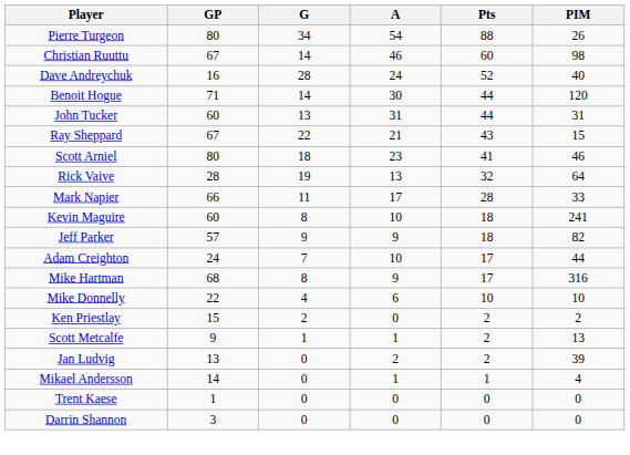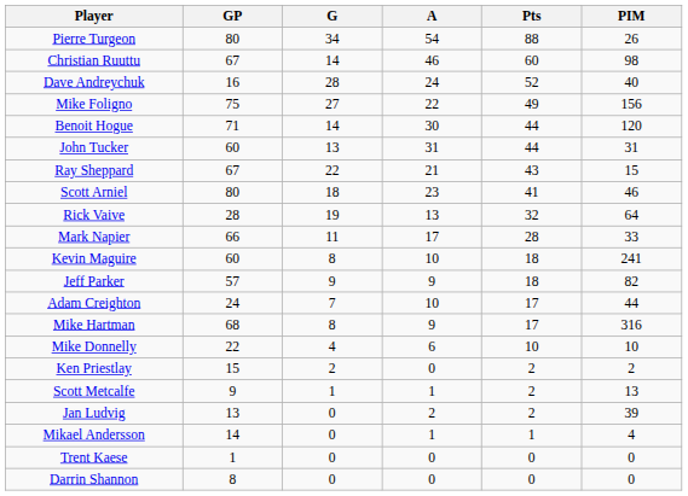 <table class="wikitable sortable">
 <tr>
 <th bgcolor="#DDDDFF" width="16%">Player</th>
 <th bgcolor="#DDDDFF" width="9%">GP</th>
 <th bgcolor="#DDDDFF" width="9%">G</th>
 <th bgcolor="#DDDDFF" width="9%">A</th>
 <th bgcolor="#DDDDFF" width="9%">Pts</th>
 <th bgcolor="#DDDDFF" width="9%">PIM</th>
 </tr>
 <tr align="center">
 <td><a href='#'>Pierre Turgeon</a></td>
 <td>80</td>
 <td>34</td>
 <td>54</td>
 <td>88</td>
 <td>26</td>
 </tr>
 <tr align="center">
 <td><a href='#'>Christian Ruuttu</a></td>
 <td>67</td>
 <td>14</td>
 <td>46</td>
 <td>60</td>
 <td>98</td>
 </tr>
 <tr align="center">
 <td><a href='#'>Dave Andreychuk</a></td>
 <td>16</td>
 <td>28</td>
 <td>24</td>
 <td>52</td>
 <td>40</td>
+</tr>
+<tr align="center">
+<td><a href='#'>Mike Foligno</a></td>
+<td>75</td>
+<td>27</td>
+<td>22</td>
+<td>49</td>
+<td>156</td>
 </tr>
 <tr align="center">
 <td><a href='#'>Benoit Hogue</a></td>
 <td>71</td>
 <td>14</td>
 <td>30</td>
 <td>44</td>
 <td>120</td>
 </tr>
 <tr align="center">
 <td><a href='#'>John Tucker</a></td>
 <td>60</td>
 <td>13</td>
 <td>31</td>
 <td>44</td>
 <td>31</td>
 </tr>
 <tr align="center">
 <td><a href='#'>Ray Sheppard</a></td>
 <td>67</td>
 <td>22</td>
 <td>21</td>
 <td>43</td>
 <td>15</td>
 </tr>
 <tr align="center">
 <td><a href='#'>Scott Arniel</a></td>
 <td>80</td>
 <td>18</td>
 <td>23</td>
 <td>41</td>
 <td>46</td>
 </tr>
 <tr align="center">
 <td><a href='#'>Rick Vaive</a></td>
 <td>28</td>
 <td>19</td>
 <td>13</td>
 <td>32</td>
 <td>64</td>
 </tr>
 <tr align="center">
 <td><a href='#'>Mark Napier</a></td>
 <td>66</td>
 <td>11</td>
 <td>17</td>
 <td>28</td>
 <td>33</td>
 </tr>
 <tr align="center">
 <td><a href='#'>Kevin Maguire</a></td>
 <td>60</td>
 <td>8</td>
 <td>10</td>
 <td>18</td>
 <td>241</td>
 </tr>
 <tr align="center">
 <td><a href='#'>Jeff Parker</a></td>
 <td>57</td>
 <td>9</td>
 <td>9</td>
 <td>18</td>
 <td>82</td>
 </tr>
 <tr align="center">
 <td><a href='#'>Adam Creighton</a></td>
 <td>24</td>
 <td>7</td>
 <td>10</td>
 <td>17</td>
 <td>44</td>
 </tr>
 <tr align="center">
 <td><a href='#'>Mike Hartman</a></td>
 <td>68</td>
 <td>8</td>
 <td>9</td>
 <td>17</td>
 <td>316</td>
 </tr>
 <tr align="center">
 <td><a href='#'>Mike Donnelly</a></td>
 <td>22</td>
 <td>4</td>
 <td>6</td>
 <td>10</td>
 <td>10</td>
 </tr>
 <tr align="center">
 <td><a href='#'>Ken Priestlay</a></td>
 <td>15</td>
 <td>2</td>
 <td>0</td>
 <td>2</td>
 <td>2</td>
 </tr>
 <tr align="center">
 <td><a href='#'>Scott Metcalfe</a></td>
 <td>9</td>
 <td>1</td>
 <td>1</td>
 <td>2</td>
 <td>13</td>
 </tr>
 <tr align="center">
 <td><a href='#'>Jan Ludvig</a></td>
 <td>13</td>
 <td>0</td>
 <td>2</td>
 <td>2</td>
 <td>39</td>
 </tr>
 <tr align="center">
 <td><a href='#'>Mikael Andersson</a></td>
 <td>14</td>
 <td>0</td>
 <td>1</td>
 <td>1</td>
 <td>4</td>
 </tr>
 <tr align="center">
 <td><a href='#'>Trent Kaese</a></td>
 <td>1</td>
 <td>0</td>
 <td>0</td>
 <td>0</td>
 <td>0</td>
 </tr>
 <tr align="center">
 <td><a href='#'>Darrin Shannon</a></td>
-<td>3</td>
+<td>8</td>
 <td>0</td>
 <td>0</td>
 <td>0</td>
 <td>0</td>
 </tr>
 </table>
